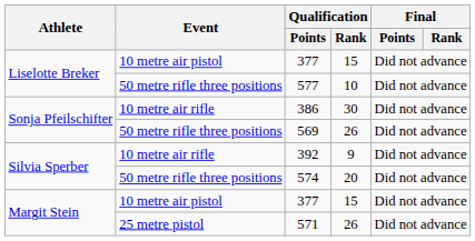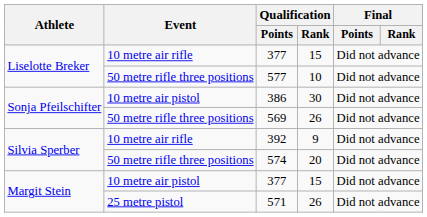 <table class="wikitable" style="font-size:90%">
 <tr>
 <th rowspan="2">Athlete</th>
 <th rowspan="2">Event</th>
 <th colspan=2>Qualification</th>
 <th colspan=2>Final</th>
 </tr>
 <tr style="font-size:95%">
 <th>Points</th>
 <th>Rank</th>
 <th>Points</th>
 <th>Rank</th>
 </tr>
 <tr align=center>
 <td align=left rowspan=2><a href='#'>Liselotte Breker</a></td>
-<td align=left><a href='#'>10 metre air pistol</a></td>
+<td align=left><a href='#'>10 metre air rifle</a></td>
 <td>377</td>
 <td>15</td>
 <td colspan=2>Did not advance</td>
 </tr>
 <tr align=center>
 <td align=left><a href='#'>50 metre rifle three positions</a></td>
 <td>577</td>
 <td>10</td>
 <td colspan=2>Did not advance</td>
 </tr>
 <tr align=center>
 <td align=left rowspan=2><a href='#'>Sonja Pfeilschifter</a></td>
-<td align=left><a href='#'>10 metre air rifle</a></td>
+<td align=left><a href='#'>10 metre air pistol</a></td>
 <td>386</td>
 <td>30</td>
 <td colspan=2>Did not advance</td>
 </tr>
 <tr align=center>
 <td align=left><a href='#'>50 metre rifle three positions</a></td>
 <td>569</td>
 <td>26</td>
 <td colspan=2>Did not advance</td>
 </tr>
 <tr align=center>
 <td align=left rowspan=2><a href='#'>Silvia Sperber</a></td>
 <td align=left><a href='#'>10 metre air rifle</a></td>
 <td>392</td>
 <td>9</td>
 <td colspan=2>Did not advance</td>
 </tr>
 <tr align=center>
 <td align=left><a href='#'>50 metre rifle three positions</a></td>
 <td>574</td>
 <td>20</td>
 <td colspan=2>Did not advance</td>
 </tr>
 <tr align=center>
 <td align=left rowspan=2><a href='#'>Margit Stein</a></td>
 <td align=left><a href='#'>10 metre air pistol</a></td>
 <td>377</td>
 <td>15</td>
 <td colspan=2>Did not advance</td>
 </tr>
 <tr align=center>
 <td align=left><a href='#'>25 metre pistol</a></td>
 <td>571</td>
 <td>26</td>
 <td colspan=2>Did not advance</td>
 </tr>
 </table>
